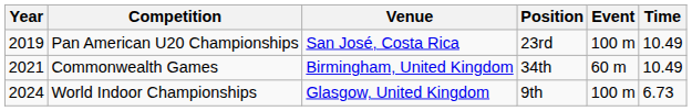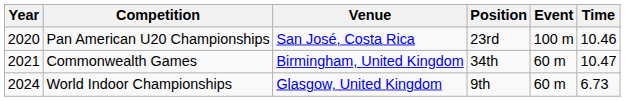 <table class="wikitable">
 <tr>
 <th>Year</th>
 <th>Competition</th>
 <th>Venue</th>
 <th>Position</th>
 <th>Event</th>
 <th>Time</th>
 </tr>
 <tr>
-<td>2019</td>
+<td>2020</td>
 <td>Pan American U20 Championships</td>
 <td><a href='#'>San José, Costa Rica</a></td>
 <td>23rd</td>
 <td>100 m</td>
-<td>10.49</td>
+<td>10.46</td>
 </tr>
 <tr>
 <td>2021</td>
 <td>Commonwealth Games</td>
 <td><a href='#'>Birmingham, United Kingdom</a></td>
 <td>34th</td>
 <td>60 m</td>
-<td>10.49</td>
+<td>10.47</td>
 </tr>
 <tr>
 <td>2024</td>
 <td>World Indoor Championships</td>
 <td><a href='#'>Glasgow, United Kingdom</a></td>
 <td>9th</td>
-<td>100 m</td>
+<td>60 m</td>
 <td>6.73</td>
 </tr>
 </table>
